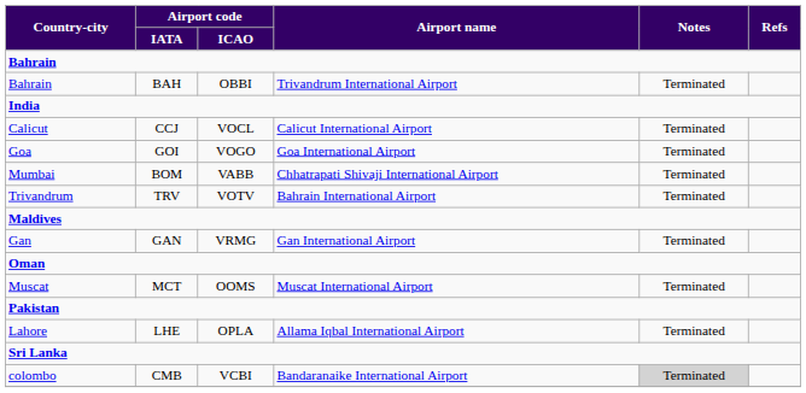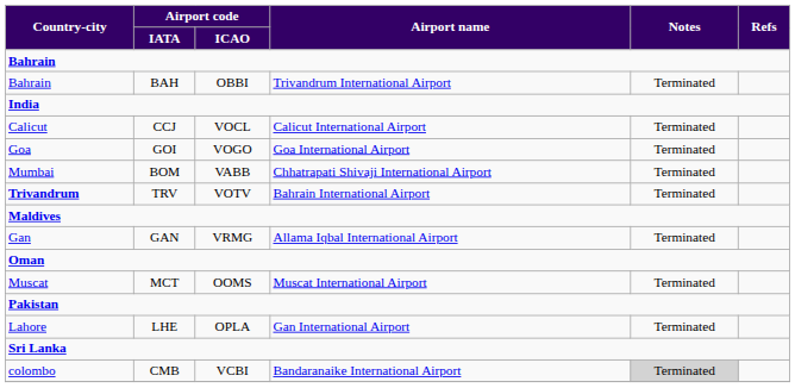 <table class="wikitable" style="font-size: 85%" width="795" align=center>
 <tr>
 <th rowspan="2" style="background:#330066; color:white;">Country-city</th>
 <th colspan="2" style="background:#330066; color:white;">Airport code</th>
 <th rowspan="2" style="background:#330066; color:white;">Airport name</th>
 <th rowspan="2" style="background:#330066; color:white;">Notes</th>
 <th rowspan="2" style="background:#330066; color:white;">Refs</th>
 </tr>
 <tr>
 <th style="background:#330066; color:white;">IATA</th>
 <th style="background:#330066; color:white;">ICAO</th>
 </tr>
 <tr>
 <td colspan="7"><strong><a href='#'>Bahrain</a></strong></td>
 </tr>
 <tr>
 <td><a href='#'>Bahrain</a></td>
 <td align=center>BAH</td>
 <td align=center>OBBI</td>
 <td><a href='#'>Trivandrum International Airport</a></td>
 <td align=center>Terminated</td>
 <td></td>
 </tr>
 <tr>
 <td colspan="7"><strong><a href='#'>India</a></strong></td>
 </tr>
 <tr>
 <td><a href='#'>Calicut</a></td>
 <td align=center>CCJ</td>
 <td align=center>VOCL</td>
 <td><a href='#'>Calicut International Airport</a></td>
 <td align=center>Terminated</td>
 <td></td>
 </tr>
 <tr>
 <td><a href='#'>Goa</a></td>
 <td align=center>GOI</td>
 <td align=center>VOGO</td>
 <td><a href='#'>Goa International Airport</a></td>
 <td align=center>Terminated</td>
 <td></td>
 </tr>
 <tr>
 <td><a href='#'>Mumbai</a></td>
 <td align=center>BOM</td>
 <td align=center>VABB</td>
 <td><a href='#'>Chhatrapati Shivaji International Airport</a></td>
 <td align=center>Terminated</td>
 <td></td>
 </tr>
 <tr>
-<td><a href='#'>Trivandrum</a></td>
+<td><strong><a href='#'>Trivandrum</a></strong></td>
 <td align=center>TRV</td>
 <td align=center>VOTV</td>
 <td><a href='#'>Bahrain International Airport</a></td>
 <td align=center>Terminated</td>
 <td></td>
 </tr>
 <tr>
 <td colspan='7'><strong><a href='#'>Maldives</a></strong></td>
 </tr>
 <tr>
 <td><a href='#'>Gan</a></td>
 <td align=center>GAN</td>
 <td align=center>VRMG</td>
-<td><a href='#'>Gan International Airport</a></td>
+<td><a href='#'>Allama Iqbal International Airport</a></td>
 <td align=center>Terminated</td>
 <td></td>
 </tr>
 <tr>
 <td colspan="7"><strong><a href='#'>Oman</a></strong></td>
 </tr>
 <tr>
 <td><a href='#'>Muscat</a></td>
 <td align=center>MCT</td>
 <td align=center>OOMS</td>
 <td><a href='#'>Muscat International Airport</a></td>
 <td align=center>Terminated</td>
 <td></td>
 </tr>
 <tr>
 <td colspan="7"><strong><a href='#'>Pakistan</a></strong></td>
 </tr>
 <tr>
 <td><a href='#'>Lahore</a></td>
 <td align=center>LHE</td>
 <td align=center>OPLA</td>
-<td><a href='#'>Allama Iqbal International Airport</a></td>
+<td><a href='#'>Gan International Airport</a></td>
 <td align=center>Terminated</td>
 <td></td>
 </tr>
 <tr>
 <td colspan="7"><strong><a href='#'>Sri Lanka</a></strong></td>
 </tr>
 <tr>
 <td><a href='#'>colombo</a></td>
 <td align=center>CMB</td>
 <td align=center>VCBI</td>
 <td><a href='#'>Bandaranaike International Airport</a></td>
 <td align=center style="background: lightgrey;">Terminated</td>
 <td></td>
 </tr>
 <tr>
 </tr>
 </table>
